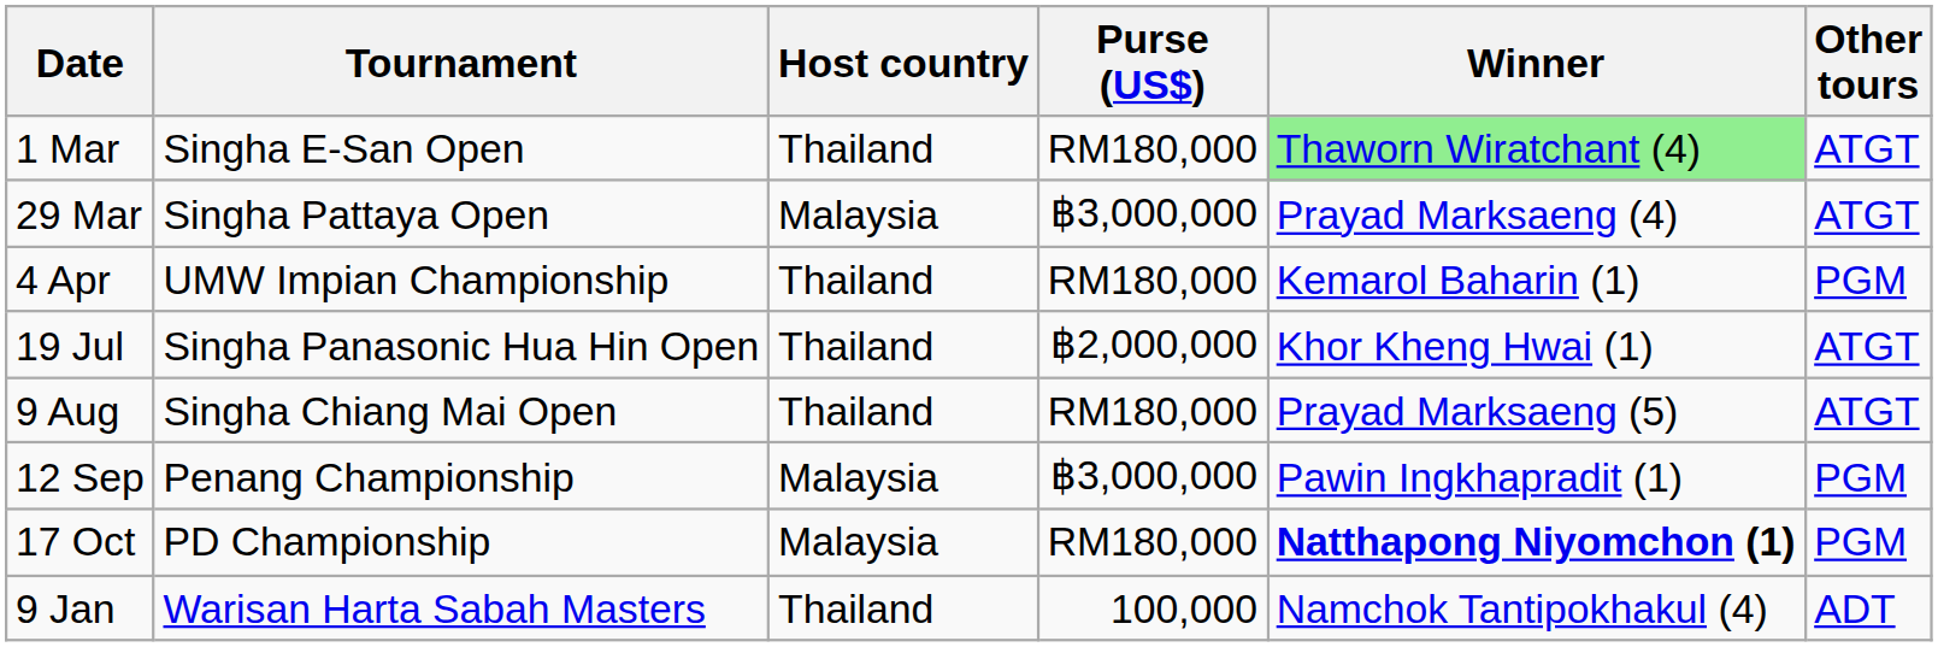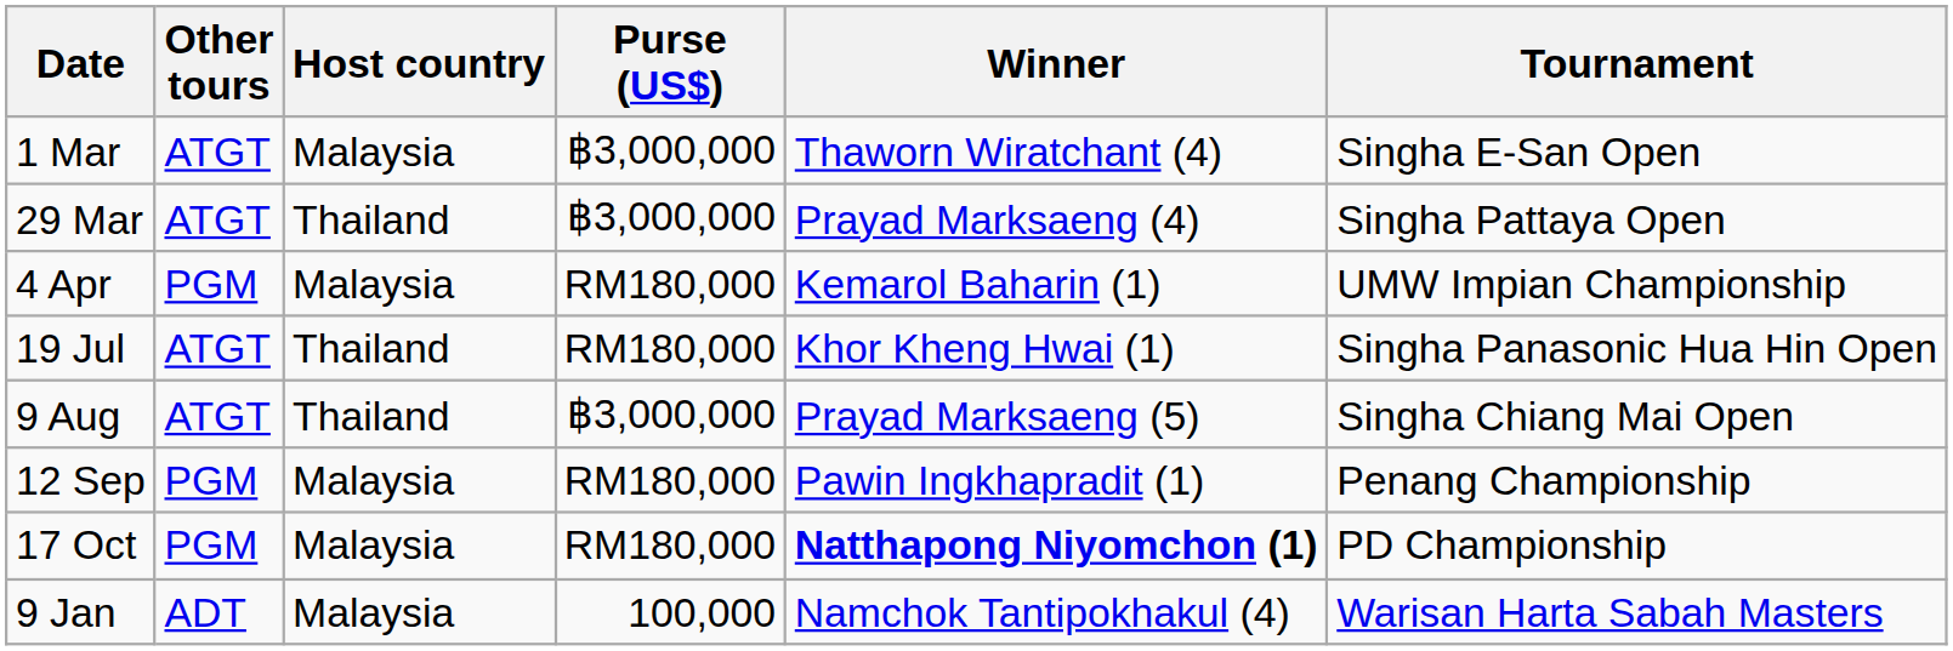 <table class="wikitable" style="font-size:95%">
 <tr>
 <th>Date</th>
-<th>Tournament</th>
+<th>Other<br>tours</th>
 <th>Host country</th>
 <th>Purse<br>(<a href='#'>US$</a>)</th>
 <th>Winner</th>
-<th>Other<br>tours</th>
+<th>Tournament</th>
 </tr>
 <tr>
 <td>1 Mar</td>
+<td><a href='#'>ATGT</a></td>
+<td>Malaysia</td>
+<td align=right>฿3,000,000</td>
+<td> <a href='#'>Thaworn Wiratchant</a> (4)</td>
 <td>Singha E-San Open</td>
-<td>Thailand</td>
-<td align=right>RM180,000</td>
-<td style="background: lightgreen;"> <a href='#'>Thaworn Wiratchant</a> (4)</td>
-<td><a href='#'>ATGT</a></td>
 </tr>
 <tr>
 <td>29 Mar</td>
-<td>Singha Pattaya Open</td>
-<td>Malaysia</td>
+<td><a href='#'>ATGT</a></td>
+<td>Thailand</td>
 <td align=right>฿3,000,000</td>
 <td> <a href='#'>Prayad Marksaeng</a> (4)</td>
-<td><a href='#'>ATGT</a></td>
+<td>Singha Pattaya Open</td>
 </tr>
 <tr>
 <td>4 Apr</td>
-<td>UMW Impian Championship</td>
-<td>Thailand</td>
+<td><a href='#'>PGM</a></td>
+<td>Malaysia</td>
 <td align=right>RM180,000</td>
 <td> <a href='#'>Kemarol Baharin</a> (1)</td>
-<td><a href='#'>PGM</a></td>
+<td>UMW Impian Championship</td>
 </tr>
 <tr>
 <td>19 Jul</td>
+<td><a href='#'>ATGT</a></td>
+<td>Thailand</td>
+<td align=right>RM180,000</td>
+<td> <a href='#'>Khor Kheng Hwai</a> (1)</td>
 <td>Singha Panasonic Hua Hin Open</td>
-<td>Thailand</td>
-<td align=right>฿2,000,000</td>
-<td> <a href='#'>Khor Kheng Hwai</a> (1)</td>
-<td><a href='#'>ATGT</a></td>
 </tr>
 <tr>
 <td>9 Aug</td>
+<td><a href='#'>ATGT</a></td>
+<td>Thailand</td>
+<td align=right>฿3,000,000</td>
+<td> <a href='#'>Prayad Marksaeng</a> (5)</td>
 <td>Singha Chiang Mai Open</td>
-<td>Thailand</td>
-<td align=right>RM180,000</td>
-<td> <a href='#'>Prayad Marksaeng</a> (5)</td>
-<td><a href='#'>ATGT</a></td>
 </tr>
 <tr>
 <td>12 Sep</td>
+<td><a href='#'>PGM</a></td>
+<td>Malaysia</td>
+<td align=right>RM180,000</td>
+<td> <a href='#'>Pawin Ingkhapradit</a> (1)</td>
 <td>Penang Championship</td>
-<td>Malaysia</td>
-<td align=right>฿3,000,000</td>
-<td> <a href='#'>Pawin Ingkhapradit</a> (1)</td>
-<td><a href='#'>PGM</a></td>
 </tr>
 <tr>
 <td>17 Oct</td>
-<td>PD Championship</td>
+<td><a href='#'>PGM</a></td>
 <td>Malaysia</td>
 <td align=right>RM180,000</td>
 <td><strong> <a href='#'>Natthapong Niyomchon</a> (1)</strong></td>
-<td><a href='#'>PGM</a></td>
+<td>PD Championship</td>
 </tr>
 <tr>
 <td>9 Jan</td>
-<td><a href='#'>Warisan Harta Sabah Masters</a></td>
-<td>Thailand</td>
+<td><a href='#'>ADT</a></td>
+<td>Malaysia</td>
 <td align=right>100,000</td>
 <td> <a href='#'>Namchok Tantipokhakul</a> (4)</td>
-<td><a href='#'>ADT</a></td>
+<td><a href='#'>Warisan Harta Sabah Masters</a></td>
 </tr>
 </table>
